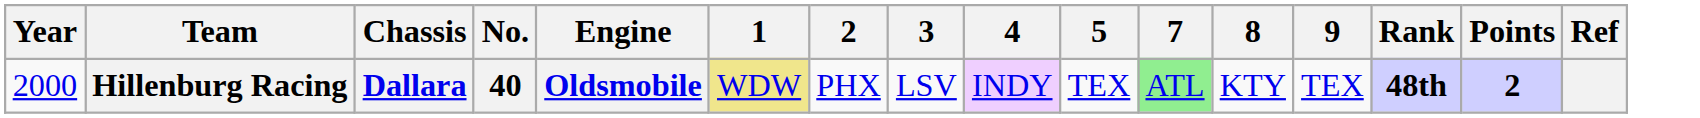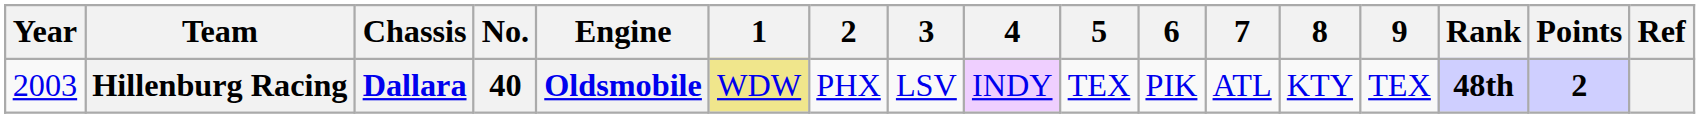 <table class="wikitable" style="text-align:center; font-size:90%">
 <tr>
 <th>Year</th>
 <th>Team</th>
 <th>Chassis</th>
 <th>No.</th>
 <th>Engine</th>
 <th>1</th>
 <th>2</th>
 <th>3</th>
 <th>4</th>
 <th>5</th>
+<th>6</th>
 <th>7</th>
 <th>8</th>
 <th>9</th>
 <th>Rank</th>
 <th>Points</th>
 <th>Ref</th>
 </tr>
 <tr>
-<td rowspan=1><a href='#'>2000</a></td>
+<td rowspan=1><a href='#'>2003</a></td>
 <th>Hillenburg Racing</th>
 <th><a href='#'>Dallara</a></th>
 <th>40</th>
 <th rowspan=1><a href='#'>Oldsmobile</a></th>
 <td style="background: khaki;"><a href='#'>WDW</a><br></td>
 <td><a href='#'>PHX</a><br></td>
 <td><a href='#'>LSV</a><br></td>
 <td style="background:#EFCFFF;"><a href='#'>INDY</a><br></td>
 <td><a href='#'>TEX</a><br></td>
-<td style="background: lightgreen;"><a href='#'>ATL</a><br></td>
+<td><a href='#'>PIK</a><br></td>
+<td><a href='#'>ATL</a><br></td>
 <td><a href='#'>KTY</a><br></td>
 <td><a href='#'>TEX</a><br></td>
 <th rowspan=1 style="background:#CFCFFF;">48th</th>
 <th rowspan=1 style="background:#CFCFFF;">2</th>
 <th></th>
 </tr>
 </table>
